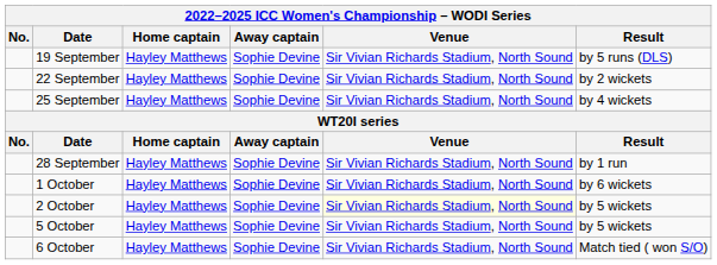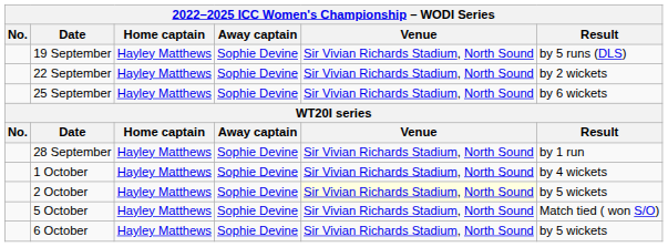 <table class="wikitable">
 <tr>
 <th colspan="9"><a href='#'>2022–2025 ICC Women's Championship</a> – WODI Series</th>
 </tr>
 <tr>
 <th>No.</th>
 <th>Date</th>
 <th>Home captain</th>
 <th>Away captain</th>
 <th>Venue</th>
 <th>Result</th>
 </tr>
 <tr>
 <td></td>
 <td>19 September</td>
 <td><a href='#'>Hayley Matthews</a></td>
 <td><a href='#'>Sophie Devine</a></td>
 <td><a href='#'>Sir Vivian Richards Stadium</a>, <a href='#'>North Sound</a></td>
 <td> by 5 runs (<a href='#'>DLS</a>)</td>
 </tr>
 <tr>
 <td></td>
 <td>22 September</td>
 <td><a href='#'>Hayley Matthews</a></td>
 <td><a href='#'>Sophie Devine</a></td>
 <td><a href='#'>Sir Vivian Richards Stadium</a>, <a href='#'>North Sound</a></td>
 <td> by 2 wickets</td>
 </tr>
 <tr>
 <td></td>
 <td>25 September</td>
 <td><a href='#'>Hayley Matthews</a></td>
 <td><a href='#'>Sophie Devine</a></td>
 <td><a href='#'>Sir Vivian Richards Stadium</a>, <a href='#'>North Sound</a></td>
-<td> by 4 wickets</td>
+<td> by 6 wickets</td>
 </tr>
 <tr>
 <th colspan="9">WT20I series</th>
 </tr>
 <tr>
 <th>No.</th>
 <th>Date</th>
 <th>Home captain</th>
 <th>Away captain</th>
 <th>Venue</th>
 <th>Result</th>
 </tr>
 <tr>
 <td></td>
 <td>28 September</td>
 <td><a href='#'>Hayley Matthews</a></td>
 <td><a href='#'>Sophie Devine</a></td>
 <td><a href='#'>Sir Vivian Richards Stadium</a>, <a href='#'>North Sound</a></td>
 <td> by 1 run</td>
 </tr>
 <tr>
 <td></td>
 <td>1 October</td>
 <td><a href='#'>Hayley Matthews</a></td>
 <td><a href='#'>Sophie Devine</a></td>
 <td><a href='#'>Sir Vivian Richards Stadium</a>, <a href='#'>North Sound</a></td>
-<td> by 6 wickets</td>
+<td> by 4 wickets</td>
 </tr>
 <tr>
 <td></td>
 <td>2 October</td>
 <td><a href='#'>Hayley Matthews</a></td>
 <td><a href='#'>Sophie Devine</a></td>
 <td style="background: lightyellow;"><a href='#'>Sir Vivian Richards Stadium</a>, <a href='#'>North Sound</a></td>
 <td> by 5 wickets</td>
 </tr>
 <tr>
 <td></td>
 <td>5 October</td>
 <td><a href='#'>Hayley Matthews</a></td>
 <td><a href='#'>Sophie Devine</a></td>
 <td><a href='#'>Sir Vivian Richards Stadium</a>, <a href='#'>North Sound</a></td>
-<td> by 5 wickets</td>
+<td>Match tied ( won <a href='#'>S/O</a>)</td>
 </tr>
 <tr>
 <td></td>
 <td>6 October</td>
 <td><a href='#'>Hayley Matthews</a></td>
 <td><a href='#'>Sophie Devine</a></td>
 <td><a href='#'>Sir Vivian Richards Stadium</a>, <a href='#'>North Sound</a></td>
-<td>Match tied ( won <a href='#'>S/O</a>)</td>
+<td> by 5 wickets</td>
 </tr>
 </table>
